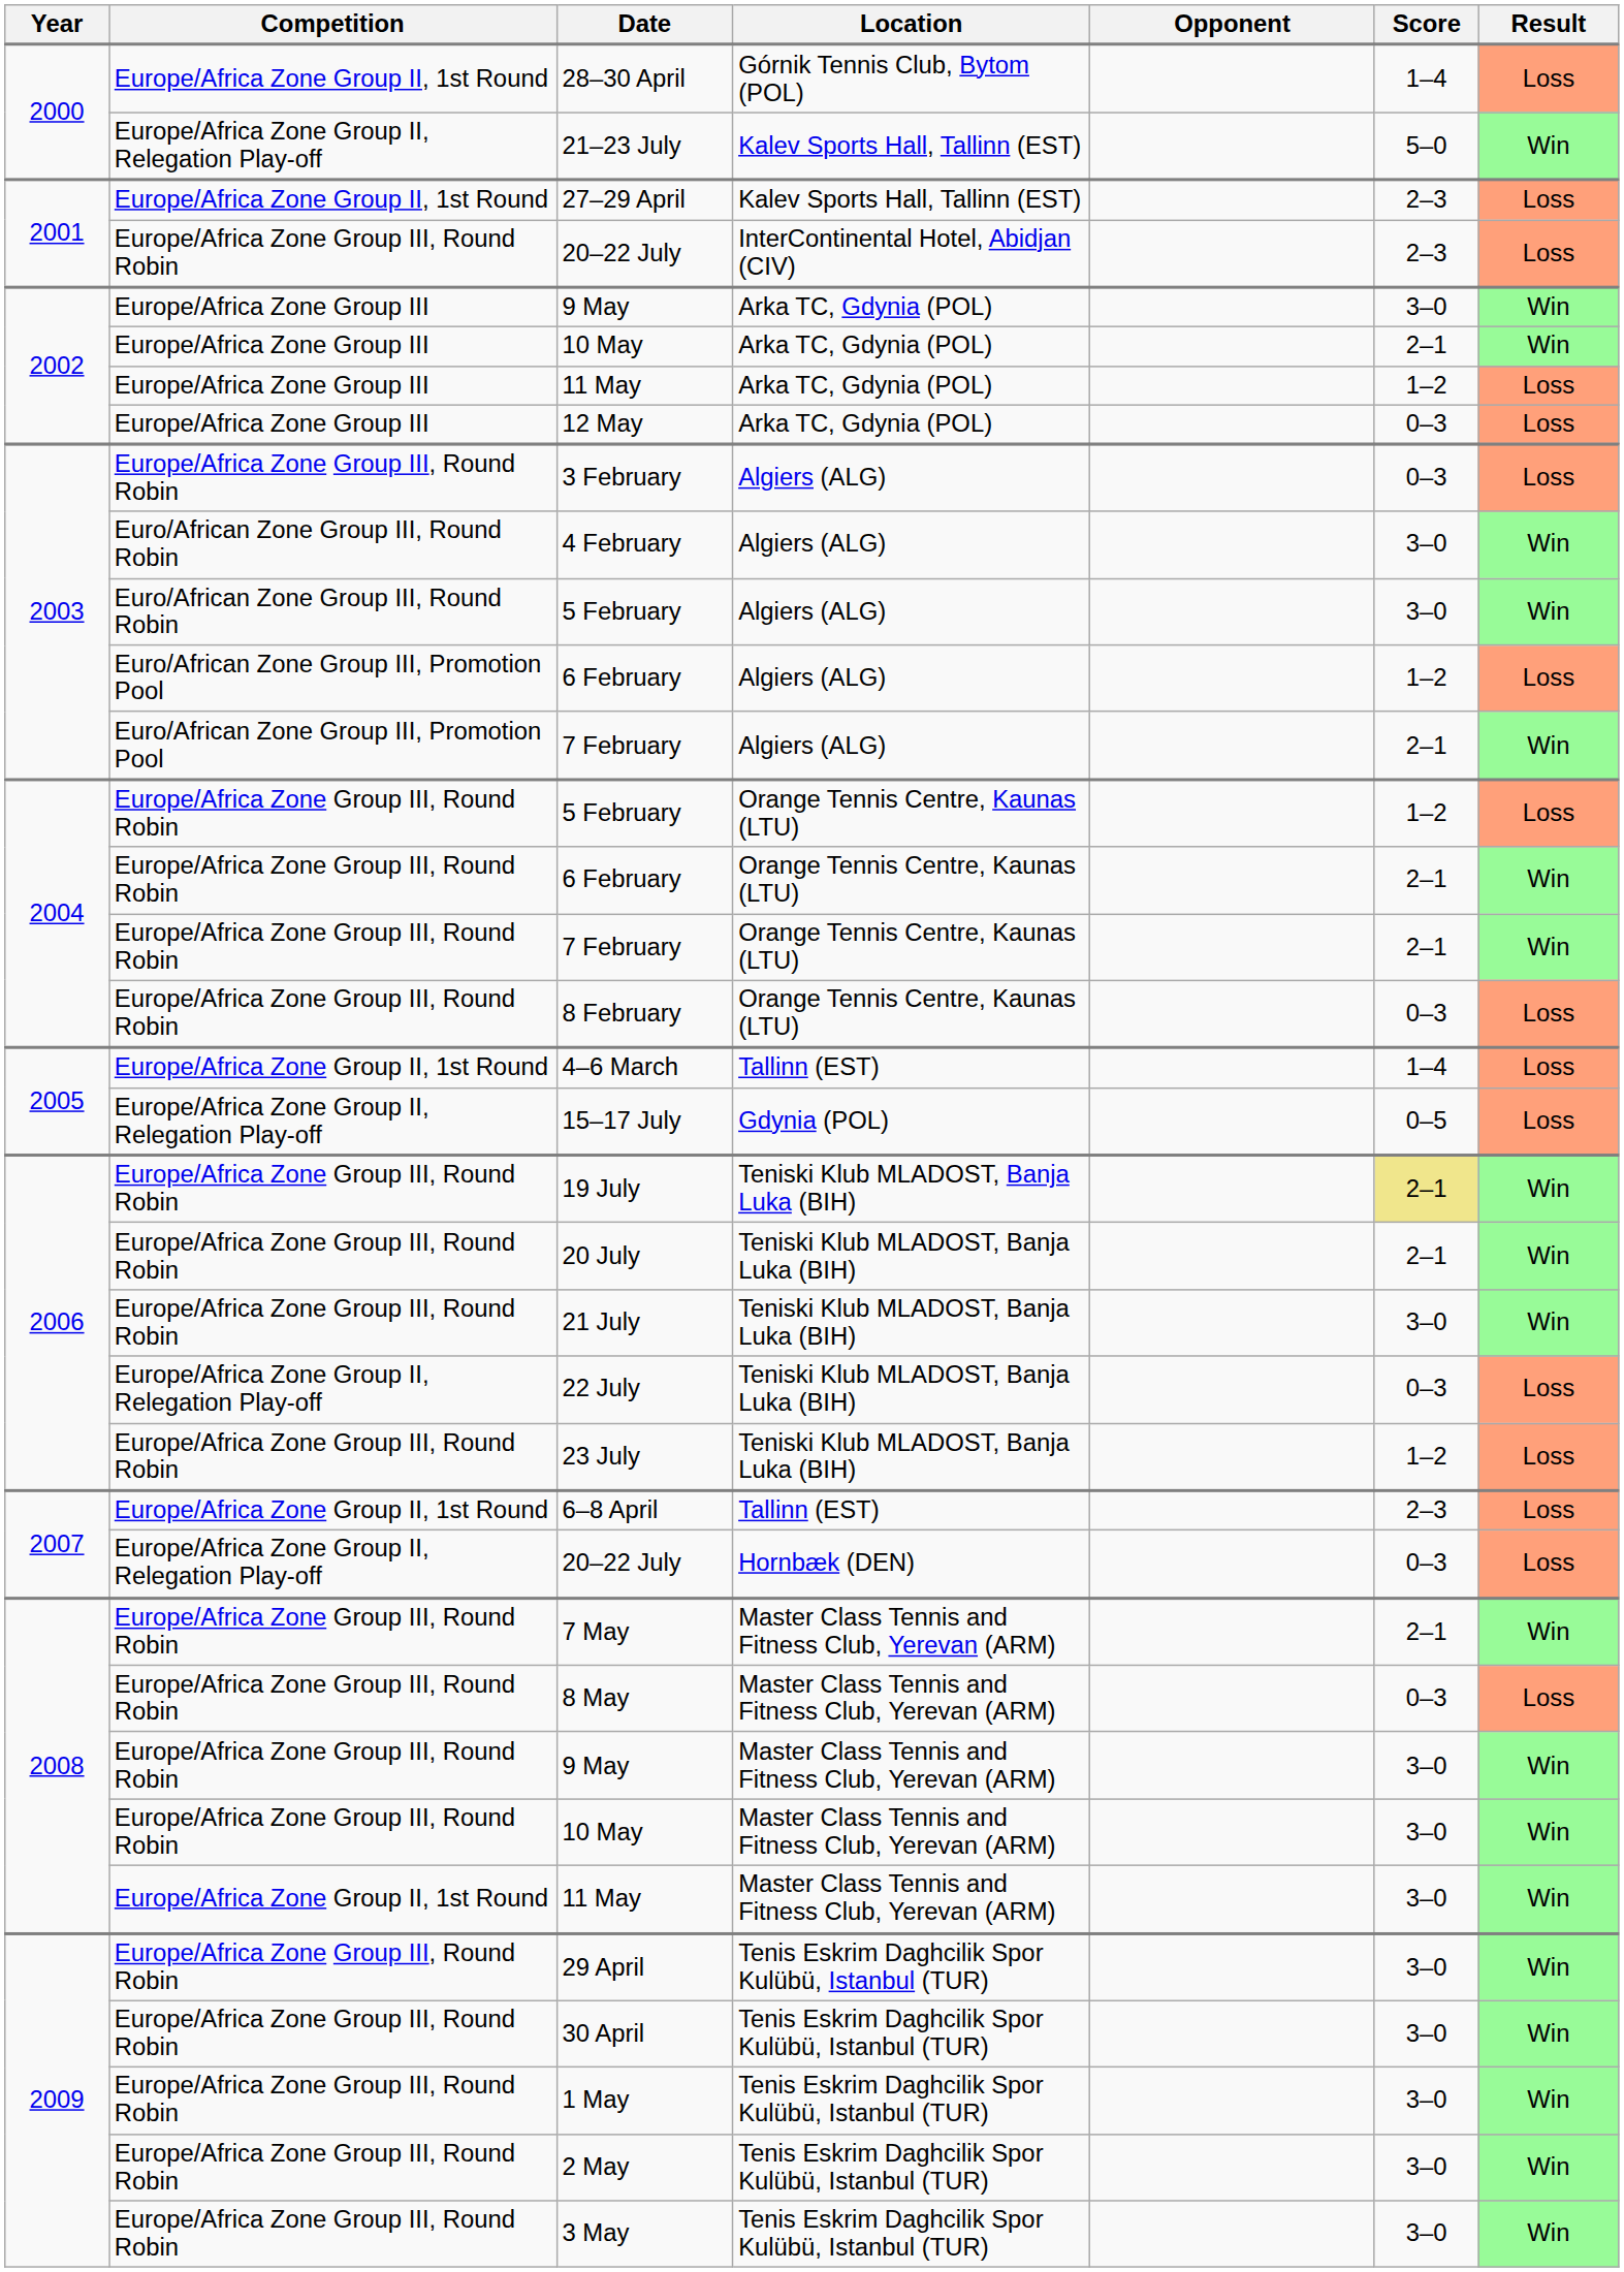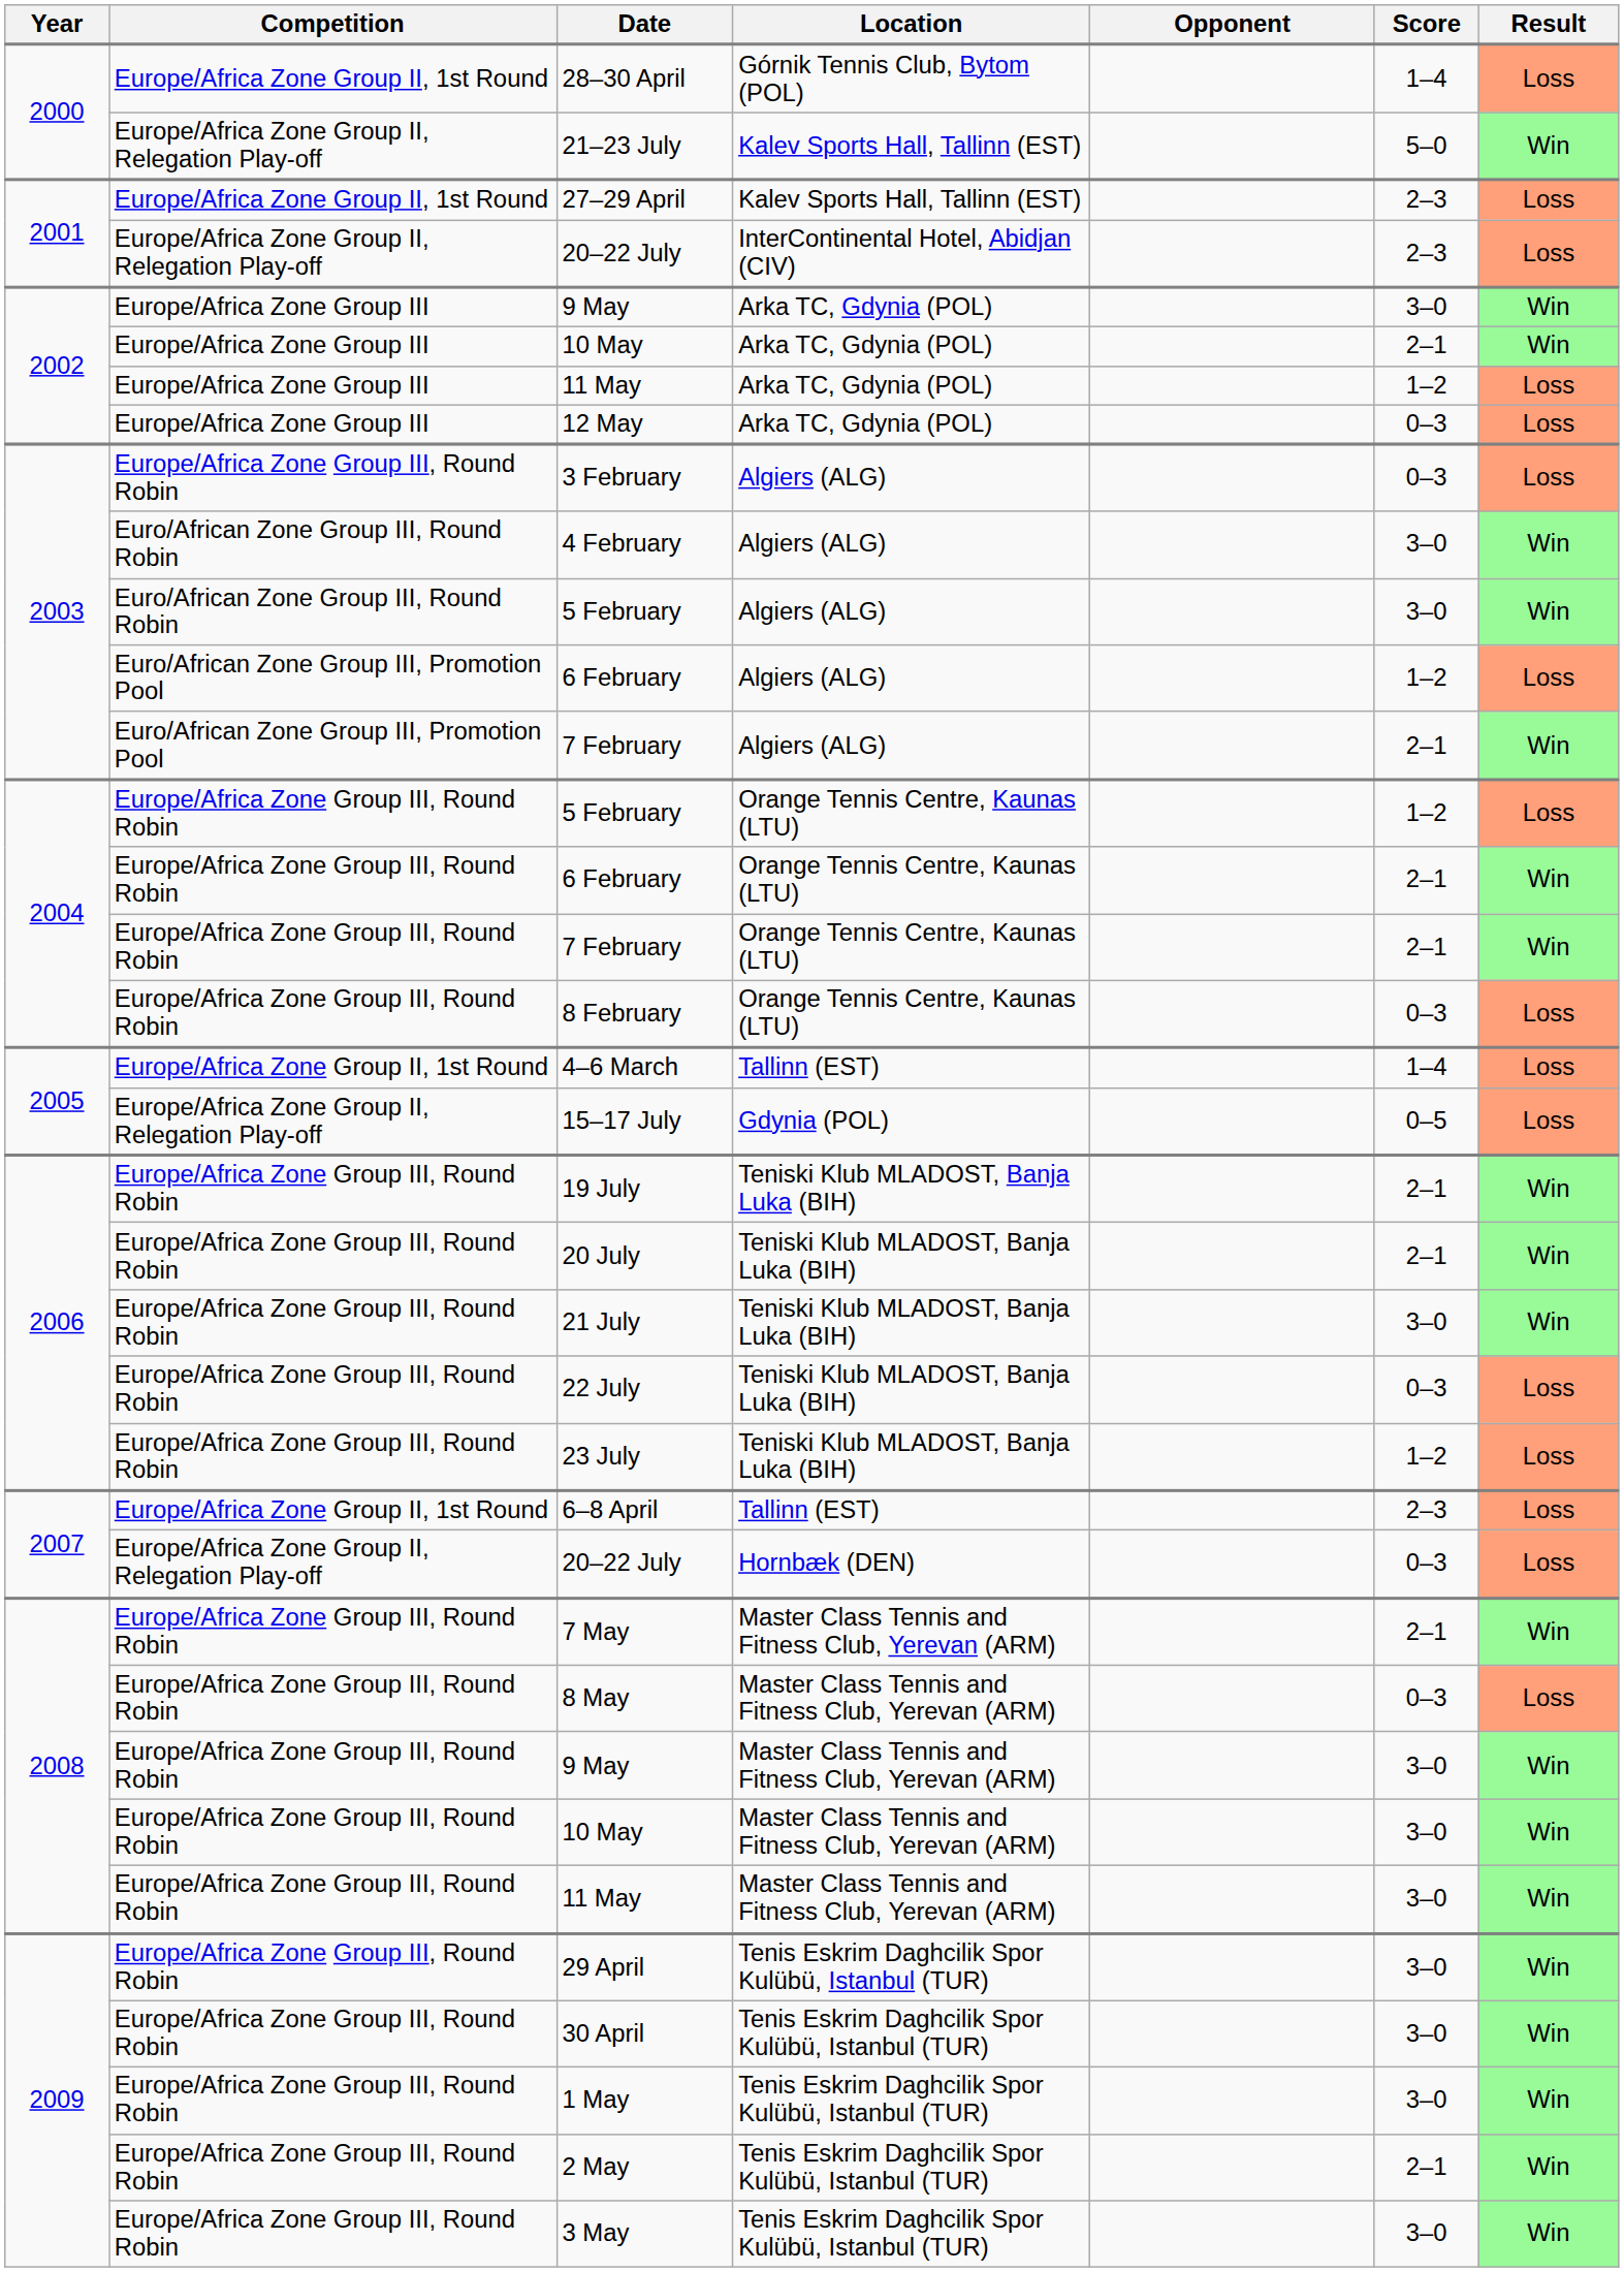 <table class="wikitable collapsible collapsed" width="1050">
 <tr>
 <th width="50">Year</th>
 <th width="240">Competition</th>
 <th width="90">Date</th>
 <th width="190">Location</th>
 <th width="150">Opponent</th>
 <th width="50">Score</th>
 <th width="70">Result</th>
 </tr>
 <tr style="border-top:2px solid gray;">
 <td align="center" rowspan="2"><a href='#'>2000</a></td>
 <td><a href='#'>Europe/Africa Zone Group II</a>, 1st Round</td>
 <td>28–30 April</td>
 <td>Górnik Tennis Club, <a href='#'>Bytom</a> (POL)</td>
 <td></td>
 <td align="center">1–4</td>
 <td align="center" bgcolor="#FFA07A">Loss</td>
 </tr>
 <tr>
 <td>Europe/Africa Zone Group II, Relegation Play-off</td>
 <td>21–23 July</td>
 <td><a href='#'>Kalev Sports Hall</a>, <a href='#'>Tallinn</a> (EST)</td>
 <td></td>
 <td align="center">5–0</td>
 <td align="center" bgcolor="#98FB98">Win</td>
 </tr>
 <tr style="border-top:2px solid gray;">
 <td align="center" rowspan="2"><a href='#'>2001</a></td>
 <td><a href='#'>Europe/Africa Zone Group II</a>, 1st Round</td>
 <td>27–29 April</td>
 <td>Kalev Sports Hall, Tallinn (EST)</td>
 <td></td>
 <td align="center">2–3</td>
 <td align="center" bgcolor="#FFA07A">Loss</td>
 </tr>
 <tr>
-<td>Europe/Africa Zone Group III, Round Robin</td>
+<td>Europe/Africa Zone Group II, Relegation Play-off</td>
 <td>20–22 July</td>
 <td>InterContinental Hotel, <a href='#'>Abidjan</a> (CIV)</td>
 <td></td>
 <td align="center">2–3</td>
 <td align="center" bgcolor="#FFA07A">Loss</td>
 </tr>
 <tr style="border-top:2px solid gray;">
 <td align="center" rowspan="4"><a href='#'>2002</a></td>
 <td>Europe/Africa Zone Group III</td>
 <td>9 May</td>
 <td>Arka TC, <a href='#'>Gdynia</a> (POL)</td>
 <td></td>
 <td align="center">3–0</td>
 <td align="center" bgcolor="#98FB98">Win</td>
 </tr>
 <tr>
 <td>Europe/Africa Zone Group III</td>
 <td>10 May</td>
 <td>Arka TC, Gdynia (POL)</td>
 <td></td>
 <td align="center">2–1</td>
 <td align="center" bgcolor="#98FB98">Win</td>
 </tr>
 <tr>
 <td>Europe/Africa Zone Group III</td>
 <td>11 May</td>
 <td>Arka TC, Gdynia (POL)</td>
 <td></td>
 <td align="center">1–2</td>
 <td align="center" bgcolor="#FFA07A">Loss</td>
 </tr>
 <tr>
 <td>Europe/Africa Zone Group III</td>
 <td>12 May</td>
 <td>Arka TC, Gdynia (POL)</td>
 <td></td>
 <td align="center">0–3</td>
 <td align="center" bgcolor="#FFA07A">Loss</td>
 </tr>
 <tr>
 </tr>
 <tr style="border-top:2px solid gray;">
 <td align="center" rowspan="5"><a href='#'>2003</a></td>
 <td><a href='#'>Europe/Africa Zone</a> <a href='#'>Group III</a>, Round Robin</td>
 <td>3 February</td>
 <td><a href='#'>Algiers</a> (ALG)</td>
 <td></td>
 <td align="center">0–3</td>
 <td align="center" bgcolor="#FFA07A">Loss</td>
 </tr>
 <tr>
 <td>Euro/African Zone Group III, Round Robin</td>
 <td>4 February</td>
 <td>Algiers (ALG)</td>
 <td></td>
 <td align="center">3–0</td>
 <td align="center" bgcolor="#98FB98">Win</td>
 </tr>
 <tr>
 <td>Euro/African Zone Group III, Round Robin</td>
 <td>5 February</td>
 <td>Algiers (ALG)</td>
 <td></td>
 <td align="center">3–0</td>
 <td align="center" bgcolor="#98FB98">Win</td>
 </tr>
 <tr>
 <td>Euro/African Zone Group III, Promotion Pool</td>
 <td>6 February</td>
 <td>Algiers (ALG)</td>
 <td></td>
 <td align="center">1–2</td>
 <td align="center" bgcolor="#FFA07A">Loss</td>
 </tr>
 <tr>
 <td>Euro/African Zone Group III, Promotion Pool</td>
 <td>7 February</td>
 <td>Algiers (ALG)</td>
 <td></td>
 <td align="center">2–1</td>
 <td align="center" bgcolor="#98FB98">Win</td>
 </tr>
 <tr style="border-top:2px solid gray;">
 <td align="center" rowspan="4"><a href='#'>2004</a></td>
 <td><a href='#'>Europe/Africa Zone</a> Group III, Round Robin</td>
 <td>5 February</td>
 <td>Orange Tennis Centre, <a href='#'>Kaunas</a> (LTU)</td>
 <td></td>
 <td align="center">1–2</td>
 <td align="center" bgcolor="#FFA07A">Loss</td>
 </tr>
 <tr>
 <td>Europe/Africa Zone Group III, Round Robin</td>
 <td>6 February</td>
 <td>Orange Tennis Centre, Kaunas (LTU)</td>
 <td></td>
 <td align="center">2–1</td>
 <td align="center" bgcolor="#98FB98">Win</td>
 </tr>
 <tr>
 <td>Europe/Africa Zone Group III, Round Robin</td>
 <td>7 February</td>
 <td>Orange Tennis Centre, Kaunas (LTU)</td>
 <td></td>
 <td align="center">2–1</td>
 <td align="center" bgcolor="#98FB98">Win</td>
 </tr>
 <tr>
 <td>Europe/Africa Zone Group III, Round Robin</td>
 <td>8 February</td>
 <td>Orange Tennis Centre, Kaunas (LTU)</td>
 <td></td>
 <td align="center">0–3</td>
 <td align="center" bgcolor="#FFA07A">Loss</td>
 </tr>
 <tr style="border-top:2px solid gray;">
 <td align="center" rowspan="2"><a href='#'>2005</a></td>
 <td><a href='#'>Europe/Africa Zone</a> Group II, 1st Round</td>
 <td>4–6 March</td>
 <td><a href='#'>Tallinn</a> (EST)</td>
 <td></td>
 <td align="center">1–4</td>
 <td align="center" bgcolor="#FFA07A">Loss</td>
 </tr>
 <tr>
 <td>Europe/Africa Zone Group II, Relegation Play-off</td>
 <td>15–17 July</td>
 <td><a href='#'>Gdynia</a> (POL)</td>
 <td></td>
 <td align="center">0–5</td>
 <td align="center" bgcolor="#FFA07A">Loss</td>
 </tr>
 <tr style="border-top:2px solid gray;">
 <td align="center" rowspan="5"><a href='#'>2006</a></td>
 <td><a href='#'>Europe/Africa Zone</a> Group III, Round Robin</td>
 <td>19 July</td>
 <td>Teniski Klub MLADOST, <a href='#'>Banja Luka</a> (BIH)</td>
 <td></td>
-<td align="center" style="background: khaki;">2–1</td>
+<td align="center">2–1</td>
 <td align="center" bgcolor="#98FB98">Win</td>
 </tr>
 <tr>
 <td>Europe/Africa Zone Group III, Round Robin</td>
 <td>20 July</td>
 <td>Teniski Klub MLADOST, Banja Luka (BIH)</td>
 <td></td>
 <td align="center">2–1</td>
 <td align="center" bgcolor="#98FB98">Win</td>
 </tr>
 <tr>
 <td>Europe/Africa Zone Group III, Round Robin</td>
 <td>21 July</td>
 <td>Teniski Klub MLADOST, Banja Luka (BIH)</td>
 <td></td>
 <td align="center">3–0</td>
 <td align="center" bgcolor="#98FB98">Win</td>
 </tr>
 <tr>
-<td>Europe/Africa Zone Group II, Relegation Play-off</td>
+<td>Europe/Africa Zone Group III, Round Robin</td>
 <td>22 July</td>
 <td>Teniski Klub MLADOST, Banja Luka (BIH)</td>
 <td></td>
 <td align="center">0–3</td>
 <td align="center" bgcolor="#FFA07A">Loss</td>
 </tr>
 <tr>
 <td>Europe/Africa Zone Group III, Round Robin</td>
 <td>23 July</td>
 <td>Teniski Klub MLADOST, Banja Luka (BIH)</td>
 <td></td>
 <td align="center">1–2</td>
 <td align="center" bgcolor="#FFA07A">Loss</td>
 </tr>
 <tr style="border-top:2px solid gray;">
 <td align="center" rowspan="2"><a href='#'>2007</a></td>
 <td><a href='#'>Europe/Africa Zone</a> Group II, 1st Round</td>
 <td>6–8 April</td>
 <td><a href='#'>Tallinn</a> (EST)</td>
 <td></td>
 <td align="center">2–3</td>
 <td align="center" bgcolor="#FFA07A">Loss</td>
 </tr>
 <tr>
 <td>Europe/Africa Zone Group II, Relegation Play-off</td>
 <td>20–22 July</td>
 <td><a href='#'>Hornbæk</a> (DEN)</td>
 <td></td>
 <td align="center">0–3</td>
 <td align="center" bgcolor="#FFA07A">Loss</td>
 </tr>
 <tr style="border-top:2px solid gray;">
 <td align="center" rowspan="5"><a href='#'>2008</a></td>
 <td><a href='#'>Europe/Africa Zone</a> Group III, Round Robin</td>
 <td>7 May</td>
 <td>Master Class Tennis and Fitness Club, <a href='#'>Yerevan</a> (ARM)</td>
 <td></td>
 <td align="center">2–1</td>
 <td align="center" bgcolor="#98FB98">Win</td>
 </tr>
 <tr>
 <td>Europe/Africa Zone Group III, Round Robin</td>
 <td>8 May</td>
 <td>Master Class Tennis and Fitness Club, Yerevan (ARM)</td>
 <td></td>
 <td align="center">0–3</td>
 <td align="center" bgcolor="#FFA07A">Loss</td>
 </tr>
 <tr>
 <td>Europe/Africa Zone Group III, Round Robin</td>
 <td>9 May</td>
 <td>Master Class Tennis and Fitness Club, Yerevan (ARM)</td>
 <td></td>
 <td align="center">3–0</td>
 <td align="center" bgcolor="#98FB98">Win</td>
 </tr>
 <tr>
 <td>Europe/Africa Zone Group III, Round Robin</td>
 <td>10 May</td>
 <td>Master Class Tennis and Fitness Club, Yerevan (ARM)</td>
 <td></td>
 <td align="center">3–0</td>
 <td align="center" bgcolor="#98FB98">Win</td>
 </tr>
 <tr>
-<td><a href='#'>Europe/Africa Zone</a> Group II, 1st Round</td>
+<td>Europe/Africa Zone Group III, Round Robin</td>
 <td>11 May</td>
 <td>Master Class Tennis and Fitness Club, Yerevan (ARM)</td>
 <td></td>
 <td align="center">3–0</td>
 <td align="center" bgcolor="#98FB98">Win</td>
 </tr>
 <tr style="border-top:2px solid gray;">
 <td align="center" rowspan="5"><a href='#'>2009</a></td>
 <td><a href='#'>Europe/Africa Zone</a> <a href='#'>Group III</a>, Round Robin</td>
 <td>29 April</td>
 <td>Tenis Eskrim Daghcilik Spor Kulübü, <a href='#'>Istanbul</a> (TUR)</td>
 <td></td>
 <td align="center">3–0</td>
 <td align="center" bgcolor="#98FB98">Win</td>
 </tr>
 <tr>
 <td>Europe/Africa Zone Group III, Round Robin</td>
 <td>30 April</td>
 <td>Tenis Eskrim Daghcilik Spor Kulübü, Istanbul (TUR)</td>
 <td></td>
 <td align="center">3–0</td>
 <td align="center" bgcolor="#98FB98">Win</td>
 </tr>
 <tr>
 <td>Europe/Africa Zone Group III, Round Robin</td>
 <td>1 May</td>
 <td>Tenis Eskrim Daghcilik Spor Kulübü, Istanbul (TUR)</td>
 <td></td>
 <td align="center">3–0</td>
 <td align="center" bgcolor="#98FB98">Win</td>
 </tr>
 <tr>
 <td>Europe/Africa Zone Group III, Round Robin</td>
 <td>2 May</td>
 <td>Tenis Eskrim Daghcilik Spor Kulübü, Istanbul (TUR)</td>
 <td></td>
-<td align="center">3–0</td>
+<td align="center">2–1</td>
 <td align="center" bgcolor="#98FB98">Win</td>
 </tr>
 <tr>
 <td>Europe/Africa Zone Group III, Round Robin</td>
 <td>3 May</td>
 <td>Tenis Eskrim Daghcilik Spor Kulübü, Istanbul (TUR)</td>
 <td></td>
 <td align="center">3–0</td>
 <td align="center" bgcolor="#98FB98">Win</td>
 </tr>
 </table>
